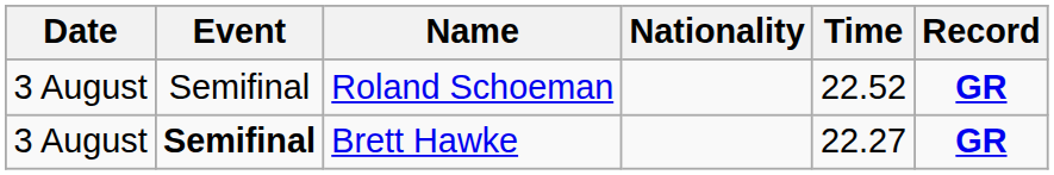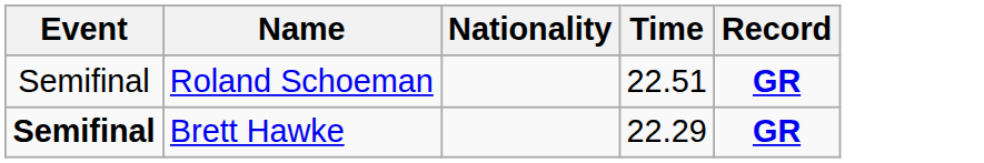 <table class=wikitable style=text-align:center>
 <tr>
-<th>Date</th>
 <th>Event</th>
 <th>Name</th>
 <th>Nationality</th>
 <th>Time</th>
 <th>Record</th>
 </tr>
 <tr>
-<td>3 August</td>
 <td>Semifinal</td>
 <td align=left><a href='#'>Roland Schoeman</a></td>
 <td align=left></td>
-<td>22.52</td>
+<td>22.51</td>
 <td><strong> <a href='#'>GR</a></strong></td>
 </tr>
 <tr>
-<td>3 August</td>
 <td><strong>Semifinal</strong></td>
 <td align=left><a href='#'>Brett Hawke</a></td>
 <td align=left></td>
-<td>22.27</td>
+<td>22.29</td>
 <td><strong> <a href='#'>GR</a></strong></td>
 </tr>
 </table>
